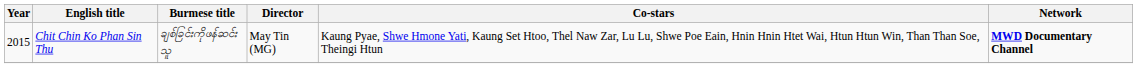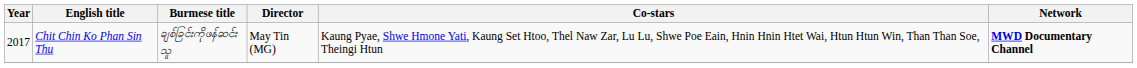 <table class="wikitable">
 <tr>
 <th>Year</th>
 <th>English title</th>
 <th>Burmese title</th>
 <th>Director</th>
 <th>Co-stars</th>
 <th>Network</th>
 </tr>
 <tr>
-<td>2015</td>
+<td>2017</td>
 <td><em><a href='#'>Chit Chin Ko Phan Sin Thu</a></em></td>
 <td><em>ချစ်ခြင်းကိုဖန်ဆင်းသူ</em></td>
 <td>May Tin (MG)</td>
 <td>Kaung Pyae, <a href='#'>Shwe Hmone Yati</a>, Kaung Set Htoo, Thel Naw Zar, Lu Lu, Shwe Poe Eain, Hnin Hnin Htet Wai, Htun Htun Win, Than Than Soe, Theingi Htun</td>
 <td><strong><a href='#'>MWD</a> Documentary Channel</strong></td>
 </tr>
 <tr>
 </tr>
 </table>
